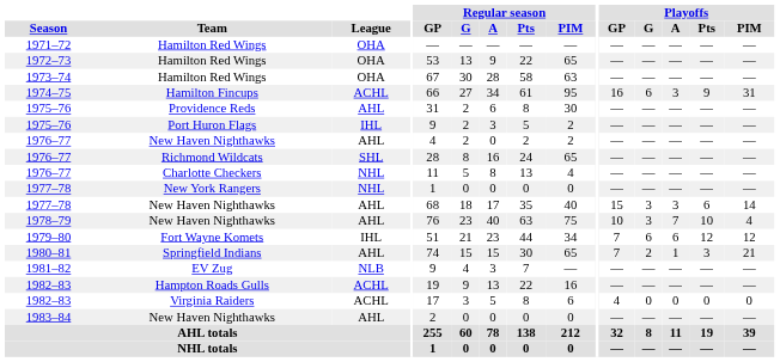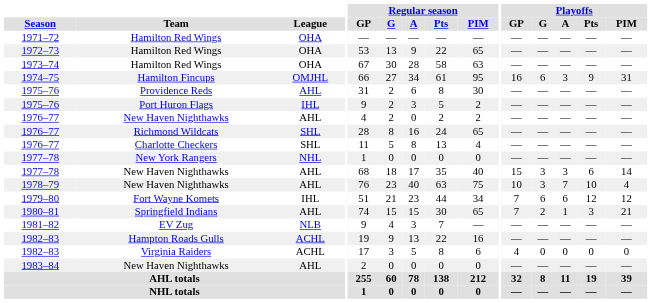 <table border="0" cellpadding="1" cellspacing="0" style="text-align:center; width:60em">
 <tr bgcolor="#e0e0e0">
 <th colspan="3" bgcolor="#ffffff"></th>
 <th rowspan="100" bgcolor="#ffffff"></th>
 <th colspan="5"><a href='#'>Regular season</a></th>
 <th rowspan="100" bgcolor="#ffffff"></th>
 <th colspan="5"><a href='#'>Playoffs</a></th>
 </tr>
 <tr bgcolor="#e0e0e0">
 <th><a href='#'>Season</a></th>
 <th>Team</th>
 <th>League</th>
 <th>GP</th>
 <th><a href='#'>G</a></th>
 <th><a href='#'>A</a></th>
 <th><a href='#'>Pts</a></th>
 <th><a href='#'>PIM</a></th>
 <th>GP</th>
 <th>G</th>
 <th>A</th>
 <th>Pts</th>
 <th>PIM</th>
 </tr>
 <tr>
 <td><a href='#'>1971–72</a></td>
 <td><a href='#'>Hamilton Red Wings</a></td>
 <td><a href='#'>OHA</a></td>
 <td>—</td>
 <td>—</td>
 <td>—</td>
 <td>—</td>
 <td>—</td>
 <td>—</td>
 <td>—</td>
 <td>—</td>
 <td>—</td>
 <td>—</td>
 </tr>
 <tr bgcolor="#f0f0f0">
 <td><a href='#'>1972–73</a></td>
 <td>Hamilton Red Wings</td>
 <td>OHA</td>
 <td>53</td>
 <td>13</td>
 <td>9</td>
 <td>22</td>
 <td>65</td>
 <td>—</td>
 <td>—</td>
 <td>—</td>
 <td>—</td>
 <td>—</td>
 </tr>
 <tr>
 <td><a href='#'>1973–74</a></td>
 <td>Hamilton Red Wings</td>
 <td>OHA</td>
 <td>67</td>
 <td>30</td>
 <td>28</td>
 <td>58</td>
 <td>63</td>
 <td>—</td>
 <td>—</td>
 <td>—</td>
 <td>—</td>
 <td>—</td>
 </tr>
 <tr bgcolor="#f0f0f0">
 <td><a href='#'>1974–75</a></td>
 <td><a href='#'>Hamilton Fincups</a></td>
-<td><a href='#'>ACHL</a></td>
+<td><a href='#'>OMJHL</a></td>
 <td>66</td>
 <td>27</td>
 <td>34</td>
 <td>61</td>
 <td>95</td>
 <td>16</td>
 <td>6</td>
 <td>3</td>
 <td>9</td>
 <td>31</td>
 </tr>
 <tr>
 <td><a href='#'>1975–76</a></td>
 <td><a href='#'>Providence Reds</a></td>
 <td><a href='#'>AHL</a></td>
 <td>31</td>
 <td>2</td>
 <td>6</td>
 <td>8</td>
 <td>30</td>
 <td>—</td>
 <td>—</td>
 <td>—</td>
 <td>—</td>
 <td>—</td>
 </tr>
 <tr bgcolor="#f0f0f0">
 <td><a href='#'>1975–76</a></td>
 <td><a href='#'>Port Huron Flags</a></td>
 <td><a href='#'>IHL</a></td>
 <td>9</td>
 <td>2</td>
 <td>3</td>
 <td>5</td>
 <td>2</td>
 <td>—</td>
 <td>—</td>
 <td>—</td>
 <td>—</td>
 <td>—</td>
 </tr>
 <tr>
 <td><a href='#'>1976–77</a></td>
 <td><a href='#'>New Haven Nighthawks</a></td>
 <td>AHL</td>
 <td>4</td>
 <td>2</td>
 <td>0</td>
 <td>2</td>
 <td>2</td>
 <td>—</td>
 <td>—</td>
 <td>—</td>
 <td>—</td>
 <td>—</td>
 </tr>
 <tr bgcolor="#f0f0f0">
 <td><a href='#'>1976–77</a></td>
 <td><a href='#'>Richmond Wildcats</a></td>
 <td><a href='#'>SHL</a></td>
 <td>28</td>
 <td>8</td>
 <td>16</td>
 <td>24</td>
 <td>65</td>
 <td>—</td>
 <td>—</td>
 <td>—</td>
 <td>—</td>
 <td>—</td>
 </tr>
 <tr>
 <td><a href='#'>1976–77</a></td>
 <td><a href='#'>Charlotte Checkers</a></td>
-<td><a href='#'>NHL</a></td>
+<td>SHL</td>
 <td>11</td>
 <td>5</td>
 <td>8</td>
 <td>13</td>
 <td>4</td>
 <td>—</td>
 <td>—</td>
 <td>—</td>
 <td>—</td>
 <td>—</td>
 </tr>
 <tr bgcolor="#f0f0f0">
 <td><a href='#'>1977–78</a></td>
 <td><a href='#'>New York Rangers</a></td>
 <td><a href='#'>NHL</a></td>
 <td>1</td>
 <td>0</td>
 <td>0</td>
 <td>0</td>
 <td>0</td>
 <td>—</td>
 <td>—</td>
 <td>—</td>
 <td>—</td>
 <td>—</td>
 </tr>
 <tr>
 <td><a href='#'>1977–78</a></td>
 <td>New Haven Nighthawks</td>
 <td>AHL</td>
 <td>68</td>
 <td>18</td>
 <td>17</td>
 <td>35</td>
 <td>40</td>
 <td>15</td>
 <td>3</td>
 <td>3</td>
 <td>6</td>
 <td>14</td>
 </tr>
 <tr bgcolor="#f0f0f0">
 <td><a href='#'>1978–79</a></td>
 <td>New Haven Nighthawks</td>
 <td>AHL</td>
 <td>76</td>
 <td>23</td>
 <td>40</td>
 <td>63</td>
 <td>75</td>
 <td>10</td>
 <td>3</td>
 <td>7</td>
 <td>10</td>
 <td>4</td>
 </tr>
 <tr>
 <td><a href='#'>1979–80</a></td>
 <td><a href='#'>Fort Wayne Komets</a></td>
 <td>IHL</td>
 <td>51</td>
 <td>21</td>
 <td>23</td>
 <td>44</td>
 <td>34</td>
 <td>7</td>
 <td>6</td>
 <td>6</td>
 <td>12</td>
 <td>12</td>
 </tr>
 <tr bgcolor="#f0f0f0">
 <td><a href='#'>1980–81</a></td>
 <td><a href='#'>Springfield Indians</a></td>
 <td>AHL</td>
 <td>74</td>
 <td>15</td>
 <td>15</td>
 <td>30</td>
 <td>65</td>
 <td>7</td>
 <td>2</td>
 <td>1</td>
 <td>3</td>
 <td>21</td>
 </tr>
 <tr>
 <td><a href='#'>1981–82</a></td>
 <td><a href='#'>EV Zug</a></td>
 <td><a href='#'>NLB</a></td>
 <td>9</td>
 <td>4</td>
 <td>3</td>
 <td>7</td>
 <td>—</td>
 <td>—</td>
 <td>—</td>
 <td>—</td>
 <td>—</td>
 <td>—</td>
 </tr>
 <tr bgcolor="#f0f0f0">
 <td><a href='#'>1982–83</a></td>
 <td><a href='#'>Hampton Roads Gulls</a></td>
 <td><a href='#'>ACHL</a></td>
 <td>19</td>
 <td>9</td>
 <td>13</td>
 <td>22</td>
 <td>16</td>
 <td>—</td>
 <td>—</td>
 <td>—</td>
 <td>—</td>
 <td>—</td>
 </tr>
 <tr>
 <td><a href='#'>1982–83</a></td>
 <td><a href='#'>Virginia Raiders</a></td>
 <td>ACHL</td>
 <td>17</td>
 <td>3</td>
 <td>5</td>
 <td>8</td>
 <td>6</td>
 <td>4</td>
 <td>0</td>
 <td>0</td>
 <td>0</td>
 <td>0</td>
 </tr>
 <tr bgcolor="#f0f0f0">
 <td><a href='#'>1983–84</a></td>
 <td>New Haven Nighthawks</td>
 <td>AHL</td>
 <td>2</td>
 <td>0</td>
 <td>0</td>
 <td>0</td>
 <td>0</td>
 <td>—</td>
 <td>—</td>
 <td>—</td>
 <td>—</td>
 <td>—</td>
 </tr>
 <tr bgcolor="#e0e0e0">
 <th colspan="3">AHL totals</th>
 <th>255</th>
 <th>60</th>
 <th>78</th>
 <th>138</th>
 <th>212</th>
 <th>32</th>
 <th>8</th>
 <th>11</th>
 <th>19</th>
 <th>39</th>
 </tr>
 <tr bgcolor="#e0e0e0">
 <th colspan="3">NHL totals</th>
 <th>1</th>
 <th>0</th>
 <th>0</th>
 <th>0</th>
 <th>0</th>
 <th>—</th>
 <th>—</th>
 <th>—</th>
 <th>—</th>
 <th>—</th>
 </tr>
 </table>
